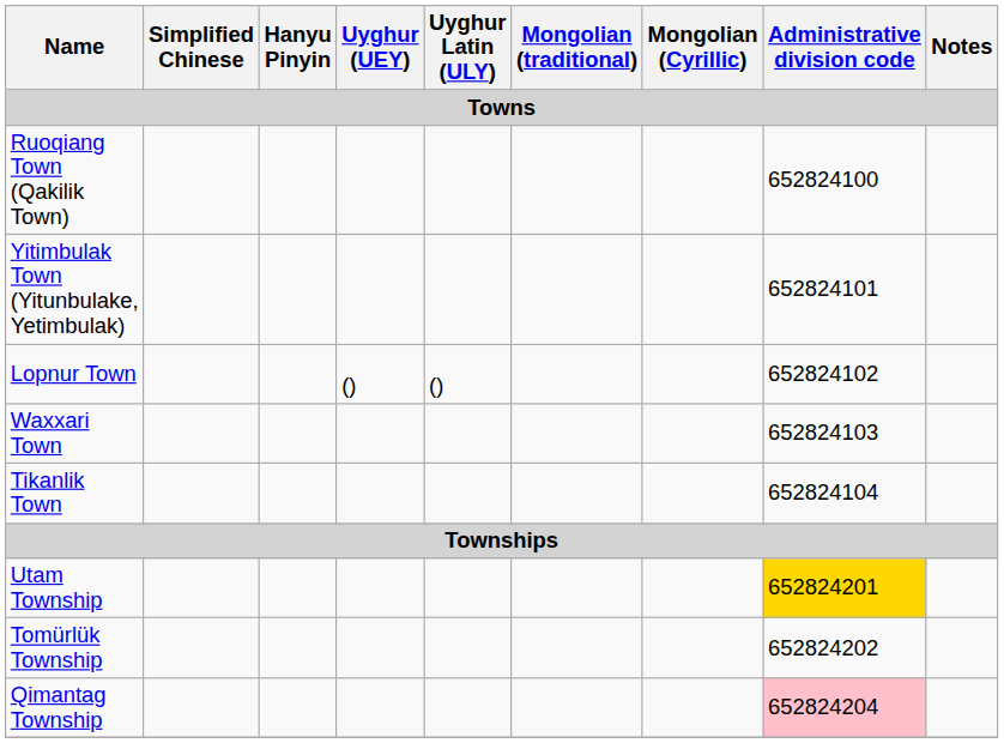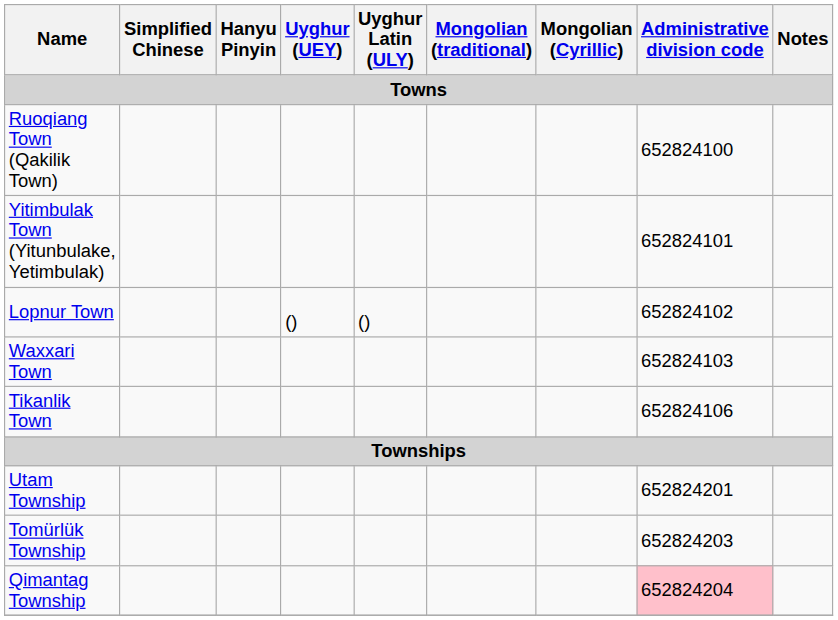 <table class="wikitable" align="center" style="width:50%; border="1">
 <tr>
 <th>Name</th>
 <th>Simplified Chinese</th>
 <th>Hanyu Pinyin</th>
 <th><a href='#'>Uyghur</a> (<a href='#'>UEY</a>)</th>
 <th>Uyghur Latin (<a href='#'>ULY</a>)</th>
 <th><a href='#'>Mongolian</a> (<a href='#'>traditional</a>)</th>
 <th>Mongolian (<a href='#'>Cyrillic</a>)</th>
 <th><a href='#'>Administrative division code</a></th>
 <th>Notes</th>
 </tr>
 <tr>
 <td colspan="10"  style="text-align:center; background:#d3d3d3;"><strong>Towns</strong></td>
 </tr>
 <tr --------->
 <td><a href='#'>Ruoqiang Town</a><br>(Qakilik Town)</td>
 <td></td>
 <td></td>
 <td></td>
 <td></td>
 <td></td>
 <td></td>
 <td>652824100</td>
 <td></td>
 </tr>
 <tr>
 <td><a href='#'>Yitimbulak Town</a><br>(Yitunbulake, Yetimbulak)</td>
 <td></td>
 <td></td>
 <td></td>
 <td></td>
 <td></td>
 <td></td>
 <td>652824101</td>
 <td></td>
 </tr>
 <tr>
 <td><a href='#'>Lopnur Town</a></td>
 <td></td>
 <td></td>
 <td><br>()</td>
 <td><br>()</td>
 <td></td>
 <td></td>
 <td>652824102</td>
 <td></td>
 </tr>
 <tr>
 <td><a href='#'>Waxxari Town</a></td>
 <td></td>
 <td></td>
 <td></td>
 <td></td>
 <td></td>
 <td></td>
 <td>652824103</td>
 <td></td>
 </tr>
 <tr>
 <td><a href='#'>Tikanlik Town</a></td>
 <td></td>
 <td></td>
 <td></td>
 <td></td>
 <td></td>
 <td></td>
-<td>652824104</td>
+<td>652824106</td>
 <td></td>
 </tr>
 <tr>
 <td colspan="10"  style="text-align:center; background:#d3d3d3;"><strong>Townships</strong></td>
 </tr>
 <tr --------->
 <td><a href='#'>Utam Township</a></td>
 <td></td>
 <td></td>
 <td></td>
 <td></td>
 <td></td>
 <td></td>
-<td style="background: gold;">652824201</td>
+<td>652824201</td>
 <td></td>
 </tr>
 <tr>
 <td><a href='#'>Tomürlük Township</a></td>
 <td></td>
 <td></td>
 <td></td>
 <td></td>
 <td></td>
 <td></td>
-<td>652824202</td>
+<td>652824203</td>
 <td></td>
 </tr>
 <tr>
 <td><a href='#'>Qimantag Township</a></td>
 <td></td>
 <td></td>
 <td></td>
 <td></td>
 <td></td>
 <td></td>
 <td style="background: pink;">652824204</td>
 <td></td>
 </tr>
 <tr>
 </tr>
 </table>
